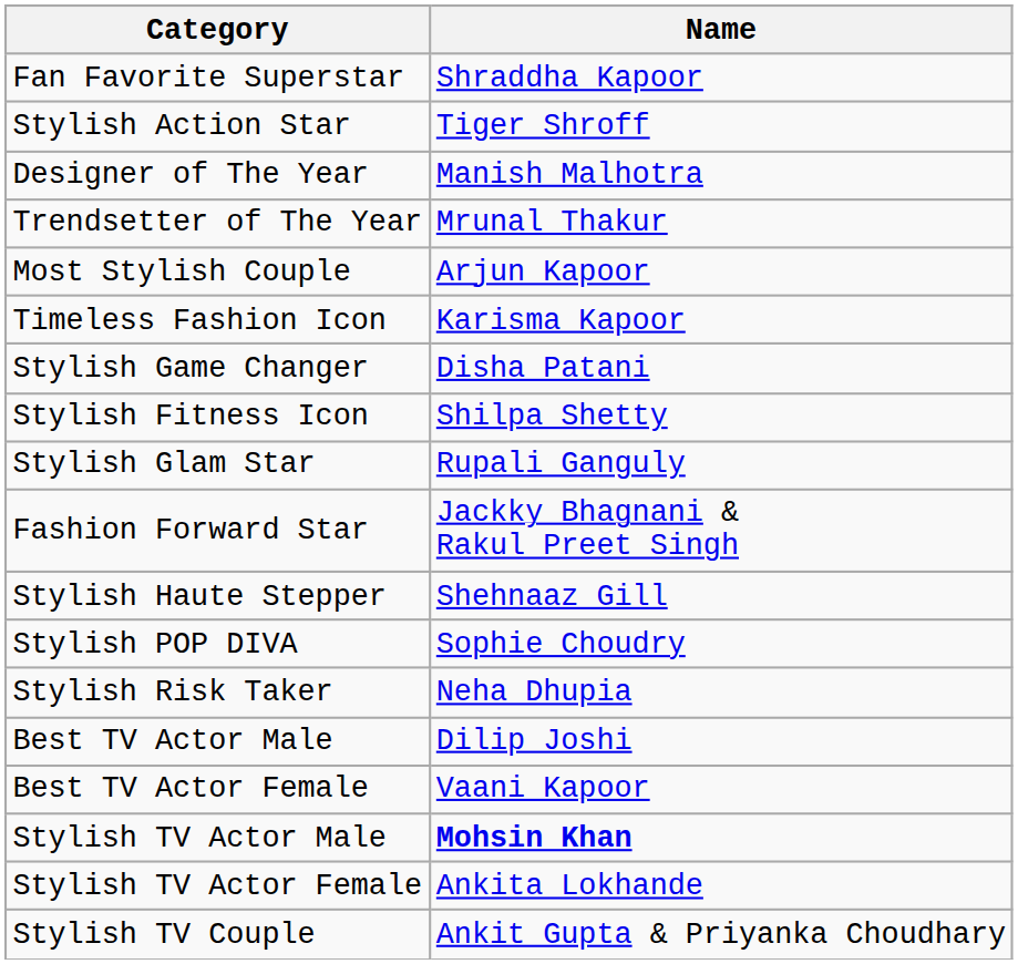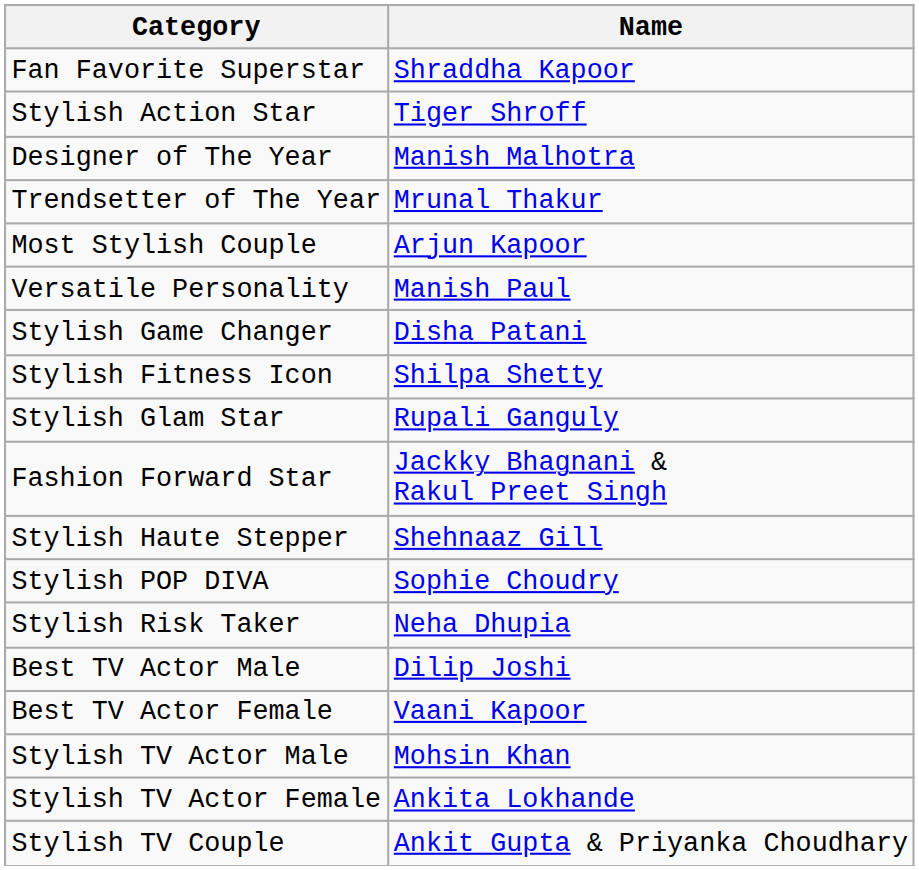 <table class="wikitable">
 <tr>
 <th>Category</th>
 <th>Name</th>
 </tr>
 <tr>
 <td>Fan Favorite Superstar</td>
 <td><a href='#'>Shraddha Kapoor</a></td>
 </tr>
 <tr>
 <td>Stylish Action Star</td>
 <td><a href='#'>Tiger Shroff</a></td>
 </tr>
 <tr>
 <td>Designer of The Year</td>
 <td><a href='#'>Manish Malhotra</a></td>
 </tr>
 <tr>
 <td>Trendsetter of The Year</td>
 <td><a href='#'>Mrunal Thakur</a></td>
 </tr>
 <tr>
 <td>Most Stylish Couple</td>
 <td><a href='#'>Arjun Kapoor</a></td>
 </tr>
 <tr>
-<td>Timeless Fashion Icon</td>
-<td><a href='#'>Karisma Kapoor</a></td>
+<td>Versatile Personality</td>
+<td><a href='#'>Manish Paul</a></td>
 </tr>
 <tr>
 <td>Stylish Game Changer</td>
 <td><a href='#'>Disha Patani</a></td>
 </tr>
 <tr>
 <td>Stylish Fitness Icon</td>
 <td><a href='#'>Shilpa Shetty</a></td>
 </tr>
 <tr>
 <td>Stylish Glam Star</td>
 <td><a href='#'>Rupali Ganguly</a></td>
 </tr>
 <tr>
 <td>Fashion Forward Star</td>
 <td><a href='#'>Jackky Bhagnani</a> & <br> <a href='#'>Rakul Preet Singh</a></td>
 </tr>
 <tr>
 <td>Stylish Haute Stepper</td>
 <td><a href='#'>Shehnaaz Gill</a></td>
 </tr>
 <tr>
 <td>Stylish POP DIVA</td>
 <td><a href='#'>Sophie Choudry</a></td>
 </tr>
 <tr>
 <td>Stylish Risk Taker</td>
 <td><a href='#'>Neha Dhupia</a></td>
 </tr>
 <tr>
 <td>Best TV Actor Male</td>
 <td><a href='#'>Dilip Joshi</a></td>
 </tr>
 <tr>
 <td>Best TV Actor Female</td>
 <td><a href='#'>Vaani Kapoor</a></td>
 </tr>
 <tr>
 <td>Stylish TV Actor Male</td>
-<td><strong><a href='#'>Mohsin Khan</a></strong></td>
+<td><a href='#'>Mohsin Khan</a></td>
 </tr>
 <tr>
 <td>Stylish TV Actor Female</td>
 <td><a href='#'>Ankita Lokhande</a></td>
 </tr>
 <tr>
 <td>Stylish TV Couple</td>
 <td><a href='#'>Ankit Gupta</a> & Priyanka Choudhary</td>
 </tr>
 </table>
